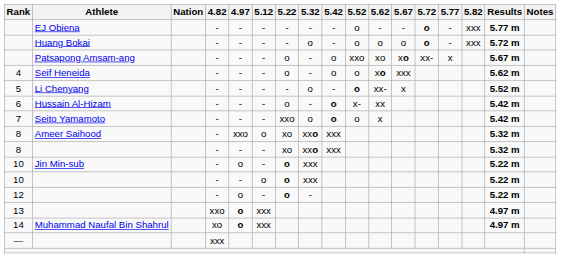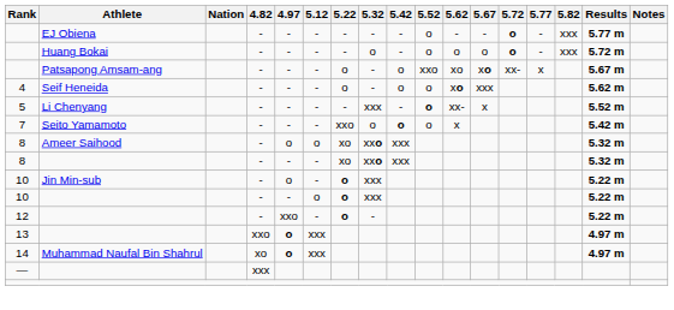 <table class="wikitable sortable" style="text-align:center; font-size:90%">
 <tr>
 <th scope="col" style="width: 10px;">Rank</th>
 <th scope="col">Athlete</th>
 <th scope="col">Nation</th>
 <th scope="col">4.82</th>
 <th scope="col">4.97</th>
 <th scope="col">5.12</th>
 <th scope="col">5.22</th>
 <th scope="col">5.32</th>
 <th scope="col">5.42</th>
 <th scope="col">5.52</th>
 <th scope="col">5.62</th>
 <th scope="col">5.67</th>
 <th scope="col">5.72</th>
 <th scope="col">5.77</th>
 <th scope="col">5.82</th>
 <th scope="col">Results</th>
 <th scope="col">Notes</th>
 </tr>
 <tr>
 <td></td>
 <td align="left"><a href='#'>EJ Obiena</a></td>
 <td align="left"></td>
 <td>-</td>
 <td>-</td>
 <td>-</td>
 <td>-</td>
 <td>-</td>
 <td>-</td>
 <td>o</td>
 <td>-</td>
 <td>-</td>
 <td><strong>o</strong></td>
 <td>-</td>
 <td>xxx</td>
 <td><strong>5.77 m</strong></td>
 <td></td>
 </tr>
 <tr>
 <td></td>
 <td align="left"><a href='#'>Huang Bokai</a></td>
 <td align="left"></td>
 <td>-</td>
 <td>-</td>
 <td>-</td>
 <td>-</td>
 <td>o</td>
 <td>-</td>
 <td>o</td>
 <td>o</td>
 <td>o</td>
 <td><strong>o</strong></td>
 <td>-</td>
 <td>xxx</td>
 <td><strong>5.72 m</strong></td>
 <td></td>
 </tr>
 <tr>
 <td></td>
 <td align="left"><a href='#'>Patsapong Amsam-ang</a></td>
 <td align="left"></td>
 <td>-</td>
 <td>-</td>
 <td>-</td>
 <td>o</td>
 <td>-</td>
 <td>o</td>
 <td>xxo</td>
 <td>xo</td>
 <td>x<strong>o</strong></td>
 <td>xx-</td>
 <td>x</td>
 <td></td>
 <td><strong>5.67 m</strong></td>
 <td></td>
 </tr>
 <tr>
 <td>4</td>
 <td align="left"><a href='#'>Seif Heneida</a></td>
 <td align="left"></td>
 <td>-</td>
 <td>-</td>
 <td>-</td>
 <td>o</td>
 <td>-</td>
 <td>o</td>
 <td>o</td>
 <td>x<strong>o</strong></td>
 <td>xxx</td>
 <td></td>
 <td></td>
 <td></td>
 <td><strong>5.62 m</strong></td>
 <td></td>
 </tr>
 <tr>
 <td>5</td>
 <td align="left"><a href='#'>Li Chenyang</a></td>
 <td align="left"></td>
 <td>-</td>
 <td>-</td>
 <td>-</td>
 <td>-</td>
-<td>o</td>
+<td>xxx</td>
 <td>-</td>
 <td><strong>o</strong></td>
 <td>xx-</td>
 <td>x</td>
 <td></td>
 <td></td>
 <td></td>
 <td><strong>5.52 m</strong></td>
-<td></td>
-</tr>
-<tr>
-<td>6</td>
-<td align="left"><a href='#'>Hussain Al-Hizam</a></td>
-<td align="left"></td>
-<td>-</td>
-<td>-</td>
-<td>-</td>
-<td>o</td>
-<td>-</td>
-<td><strong>o</strong></td>
-<td>x-</td>
-<td>xx</td>
-<td></td>
-<td></td>
-<td></td>
-<td></td>
-<td><strong>5.42 m</strong></td>
 <td></td>
 </tr>
 <tr>
 <td>7</td>
 <td align="left"><a href='#'>Seito Yamamoto</a></td>
 <td align="left"></td>
 <td>-</td>
 <td>-</td>
 <td>-</td>
 <td>xxo</td>
 <td>o</td>
 <td><strong>o</strong></td>
 <td>o</td>
 <td>x</td>
 <td></td>
 <td></td>
 <td></td>
 <td></td>
 <td><strong>5.42 m</strong></td>
 <td></td>
 </tr>
 <tr>
 <td>8</td>
 <td align="left"><a href='#'>Ameer Saihood</a></td>
 <td align="left"></td>
 <td>-</td>
-<td>xxo</td>
+<td>o</td>
 <td>o</td>
 <td>xo</td>
 <td>xx<strong>o</strong></td>
 <td>xxx</td>
 <td></td>
 <td></td>
 <td></td>
 <td></td>
 <td></td>
 <td></td>
 <td><strong>5.32 m</strong></td>
 <td></td>
 </tr>
 <tr>
 <td>8</td>
 <td align="left"></td>
 <td align="left"></td>
 <td>-</td>
 <td>-</td>
 <td>-</td>
 <td>xo</td>
 <td>xx<strong>o</strong></td>
 <td>xxx</td>
 <td></td>
 <td></td>
 <td></td>
 <td></td>
 <td></td>
 <td></td>
 <td><strong>5.32 m</strong></td>
 <td></td>
 </tr>
 <tr>
 <td>10</td>
 <td align="left"><a href='#'>Jin Min-sub</a></td>
 <td align="left"></td>
 <td>-</td>
 <td>o</td>
 <td>-</td>
 <td><strong>o</strong></td>
 <td>xxx</td>
 <td></td>
 <td></td>
 <td></td>
 <td></td>
 <td></td>
 <td></td>
 <td></td>
 <td><strong>5.22 m</strong></td>
 <td></td>
 </tr>
 <tr>
 <td>10</td>
 <td align="left"></td>
 <td align="left"></td>
 <td>-</td>
 <td>-</td>
 <td>o</td>
 <td><strong>o</strong></td>
 <td>xxx</td>
 <td></td>
 <td></td>
 <td></td>
 <td></td>
 <td></td>
 <td></td>
 <td></td>
 <td><strong>5.22 m</strong></td>
 <td></td>
 </tr>
 <tr>
 <td>12</td>
 <td align="left"></td>
 <td align="left"></td>
 <td>-</td>
-<td>o</td>
+<td>xxo</td>
 <td>-</td>
 <td><strong>o</strong></td>
 <td>-</td>
 <td></td>
 <td></td>
 <td></td>
 <td></td>
 <td></td>
 <td></td>
 <td></td>
 <td><strong>5.22 m</strong></td>
 <td></td>
 </tr>
 <tr>
 <td>13</td>
 <td align="left"></td>
 <td align="left"></td>
 <td>xxo</td>
 <td><strong>o</strong></td>
 <td>xxx</td>
 <td></td>
 <td></td>
 <td></td>
 <td></td>
 <td></td>
 <td></td>
 <td></td>
 <td></td>
 <td></td>
 <td><strong>4.97 m</strong></td>
 <td></td>
 </tr>
 <tr>
 <td>14</td>
 <td align="left"><a href='#'>Muhammad Naufal Bin Shahrul</a></td>
 <td align="left"></td>
 <td>xo</td>
 <td><strong>o</strong></td>
 <td>xxx</td>
 <td></td>
 <td></td>
 <td></td>
 <td></td>
 <td></td>
 <td></td>
 <td></td>
 <td></td>
 <td></td>
 <td><strong>4.97 m</strong></td>
 <td></td>
 </tr>
 <tr>
 <td>—</td>
 <td align="left"></td>
 <td align="left"></td>
 <td>xxx</td>
 <td></td>
 <td></td>
 <td></td>
 <td></td>
 <td></td>
 <td></td>
 <td></td>
 <td></td>
 <td></td>
 <td></td>
 <td></td>
 <td><strong></strong></td>
 <td></td>
 </tr>
 <tr class="sortbottom">
 <td colspan="16"></td>
 </tr>
 </table>
